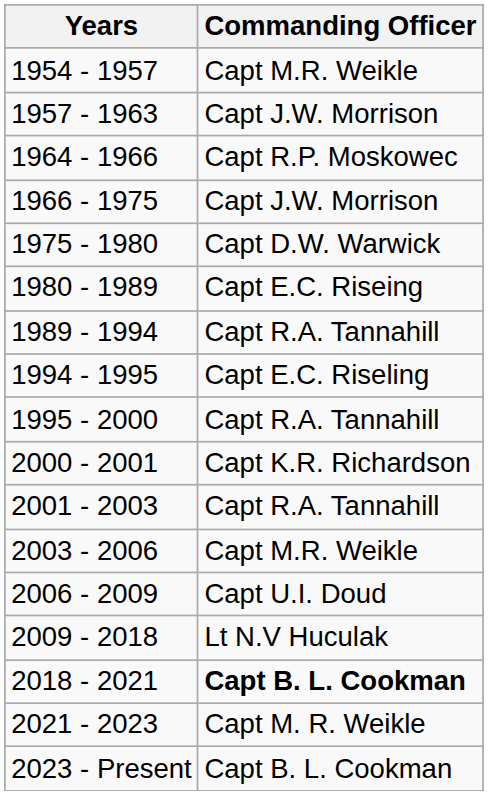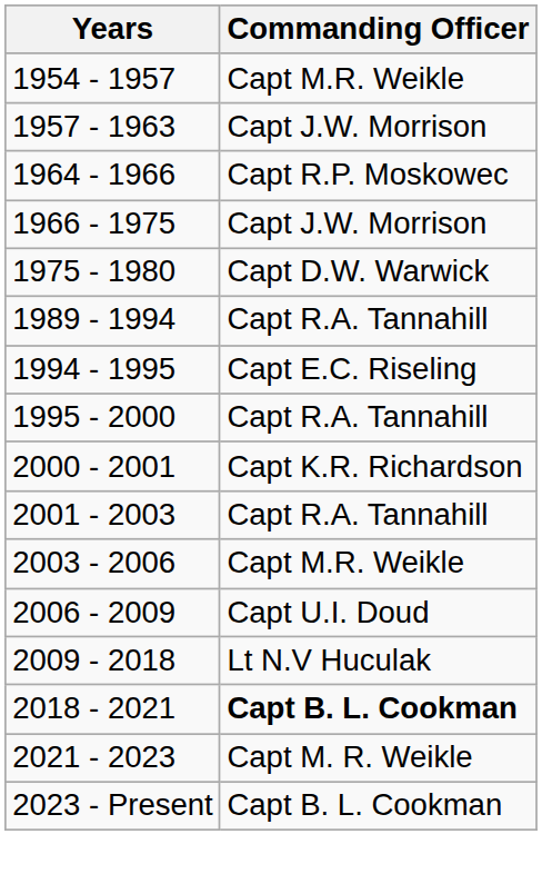 <table class="wikitable">
 <tr>
 <th>Years</th>
 <th>Commanding Officer</th>
 </tr>
 <tr>
 <td>1954 - 1957</td>
 <td>Capt M.R. Weikle</td>
 </tr>
 <tr>
 <td>1957 - 1963</td>
 <td>Capt J.W. Morrison</td>
 </tr>
 <tr>
 <td>1964 - 1966</td>
 <td>Capt R.P. Moskowec</td>
 </tr>
 <tr>
 <td>1966 - 1975</td>
 <td>Capt J.W. Morrison</td>
 </tr>
 <tr>
 <td>1975 - 1980</td>
 <td>Capt D.W. Warwick</td>
-</tr>
-<tr>
-<td>1980 - 1989</td>
-<td>Capt E.C. Riseing</td>
 </tr>
 <tr>
 <td>1989 - 1994</td>
 <td>Capt R.A. Tannahill</td>
 </tr>
 <tr>
 <td>1994 - 1995</td>
 <td>Capt E.C. Riseling</td>
 </tr>
 <tr>
 <td>1995 - 2000</td>
 <td>Capt R.A. Tannahill</td>
 </tr>
 <tr>
 <td>2000 - 2001</td>
 <td>Capt K.R. Richardson</td>
 </tr>
 <tr>
 <td>2001 - 2003</td>
 <td>Capt R.A. Tannahill</td>
 </tr>
 <tr>
 <td>2003 - 2006</td>
 <td>Capt M.R. Weikle</td>
 </tr>
 <tr>
 <td>2006 - 2009</td>
 <td>Capt U.I. Doud</td>
 </tr>
 <tr>
 <td>2009 - 2018</td>
 <td>Lt N.V Huculak</td>
 </tr>
 <tr>
 <td>2018 - 2021</td>
 <td><strong>Capt B. L. Cookman</strong></td>
 </tr>
 <tr>
 <td>2021 - 2023</td>
 <td>Capt M. R. Weikle</td>
 </tr>
 <tr>
 <td>2023 - Present</td>
 <td>Capt B. L. Cookman</td>
 </tr>
 </table>
